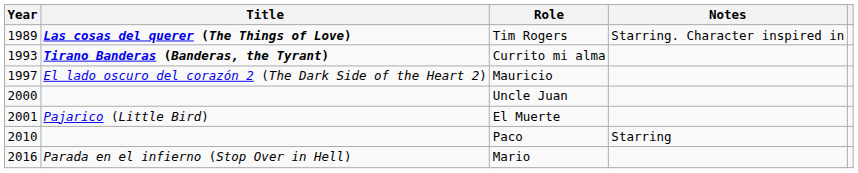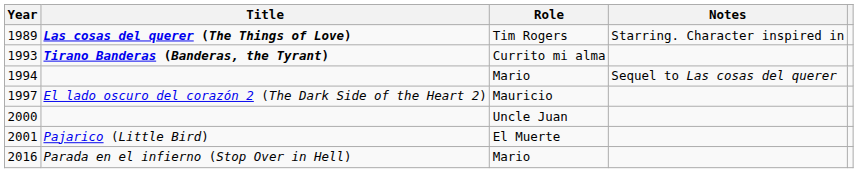 <table class="wikitable sortable">
 <tr>
 <th>Year</th>
 <th>Title</th>
 <th>Role</th>
 <th class="unsortable">Notes</th>
 <th></th>
 </tr>
 <tr>
 <td align = "center">1989</td>
 <td><strong><em><a href='#'>Las cosas del querer</a></em> (<em>The Things of Love</em>)</strong></td>
 <td>Tim Rogers</td>
 <td>Starring. Character inspired in </td>
 <td align = "center"></td>
 </tr>
 <tr>
 <td align = "center">1993</td>
 <td><strong><em><a href='#'>Tirano Banderas</a></em> (<em>Banderas, the Tyrant</em>)</strong></td>
 <td>Currito mi alma</td>
 <td></td>
+<td align = "center"></td>
+</tr>
+<tr>
+<td align = "center">1994</td>
+<td><em></em></td>
+<td>Mario</td>
+<td>Sequel to <em>Las cosas del querer</em></td>
 <td align = "center"></td>
 </tr>
 <tr>
 <td align  = "center">1997</td>
 <td><em><a href='#'>El lado oscuro del corazón 2</a></em> (<em>The Dark Side of the Heart 2</em>)</td>
 <td>Mauricio</td>
 <td></td>
 <td align = "center"></td>
 </tr>
 <tr>
 <td align = "center">2000</td>
 <td><em></em></td>
 <td>Uncle Juan</td>
 <td></td>
 <td align = "center"></td>
 </tr>
 <tr>
 <td align = "center">2001</td>
 <td><em><a href='#'>Pajarico</a></em> (<em>Little Bird</em>)</td>
 <td>El Muerte</td>
 <td></td>
 <td align = "center"></td>
 </tr>
 <tr>
-<td align = "center">2010</td>
-<td><em></em></td>
-<td>Paco</td>
-<td>Starring</td>
-<td align = "center"></td>
-</tr>
-<tr>
 <td align = "center">2016</td>
 <td><em>Parada en el infierno</em> (<em>Stop Over in Hell</em>)</td>
 <td>Mario</td>
 <td></td>
 <td align = "center"></td>
 </tr>
 </table>
